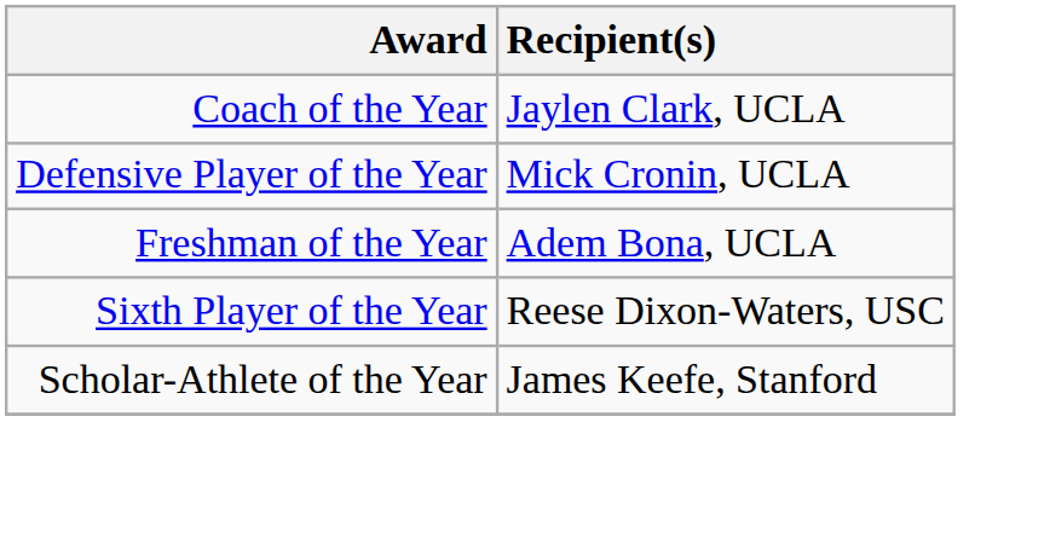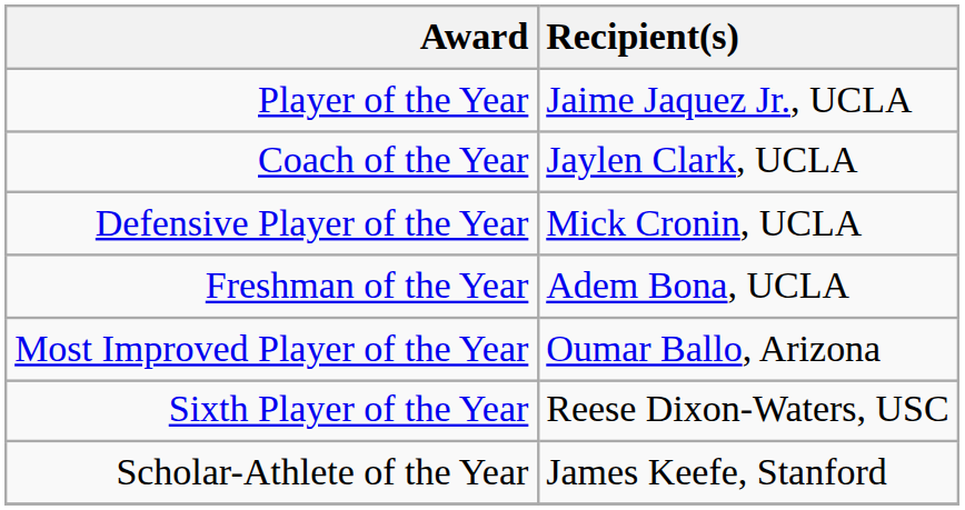 <table class="wikitable" style="white-space:nowrap; font-size:90%;">
 <tr>
 <th style="text-align:right;">Award</th>
 <th style="text-align:left;">Recipient(s)</th>
+</tr>
+<tr>
+<td style="text-align:right;"><a href='#'>Player of the Year</a></td>
+<td style="text-align:left;"><a href='#'>Jaime Jaquez Jr.</a>, UCLA</td>
 </tr>
 <tr>
 <td style="text-align:right;"><a href='#'>Coach of the Year</a></td>
 <td style="text-align:left;"><a href='#'>Jaylen Clark</a>, UCLA</td>
 </tr>
 <tr>
 <td style="text-align:right;"><a href='#'>Defensive Player of the Year</a></td>
 <td style="text-align:left;"><a href='#'>Mick Cronin</a>, UCLA</td>
 </tr>
 <tr>
 <td style="text-align:right;"><a href='#'>Freshman of the Year</a></td>
 <td style="text-align:left;"><a href='#'>Adem Bona</a>, UCLA</td>
 </tr>
 <tr>
+<td style="text-align:right;"><a href='#'>Most Improved Player of the Year</a></td>
+<td style="text-align:left;"><a href='#'>Oumar Ballo</a>, Arizona</td>
+</tr>
+<tr>
 <td style="text-align:right;"><a href='#'>Sixth Player of the Year</a></td>
 <td style="text-align:left;">Reese Dixon-Waters, USC</td>
 </tr>
 <tr>
 <td style="text-align:right;">Scholar-Athlete of the Year</td>
 <td style="text-align:left;">James Keefe, Stanford</td>
 </tr>
 <tr>
 </tr>
 </table>
